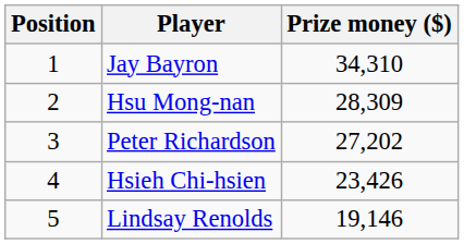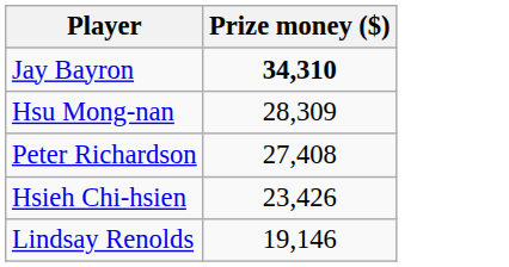 <table class="wikitable">
 <tr>
-<th>Position</th>
 <th>Player</th>
 <th>Prize money ($)</th>
 </tr>
 <tr>
-<td align=center>1</td>
 <td> <a href='#'>Jay Bayron</a></td>
-<td align=center>34,310</td>
+<td align=center><strong>34,310</strong></td>
 </tr>
 <tr>
-<td align=center>2</td>
 <td> <a href='#'>Hsu Mong-nan</a></td>
 <td align=center>28,309</td>
 </tr>
 <tr>
-<td align=center>3</td>
 <td> <a href='#'>Peter Richardson</a></td>
-<td align=center>27,202</td>
+<td align=center>27,408</td>
 </tr>
 <tr>
-<td align=center>4</td>
 <td> <a href='#'>Hsieh Chi-hsien</a></td>
 <td align=center>23,426</td>
 </tr>
 <tr>
-<td align=center>5</td>
 <td> <a href='#'>Lindsay Renolds</a></td>
 <td align=center>19,146</td>
 </tr>
 </table>
